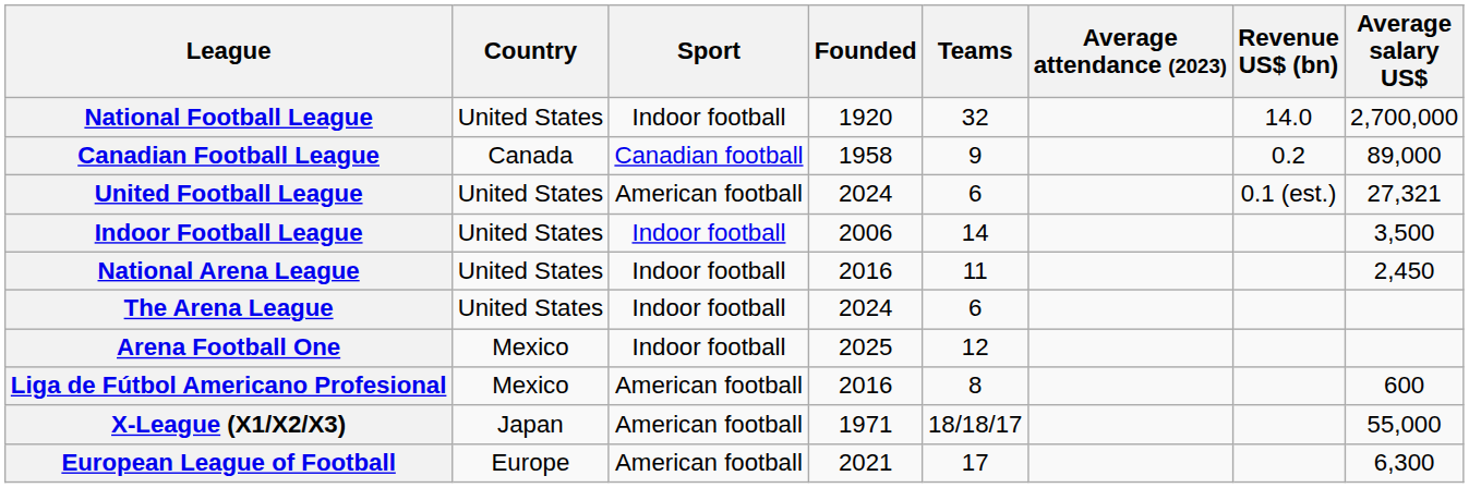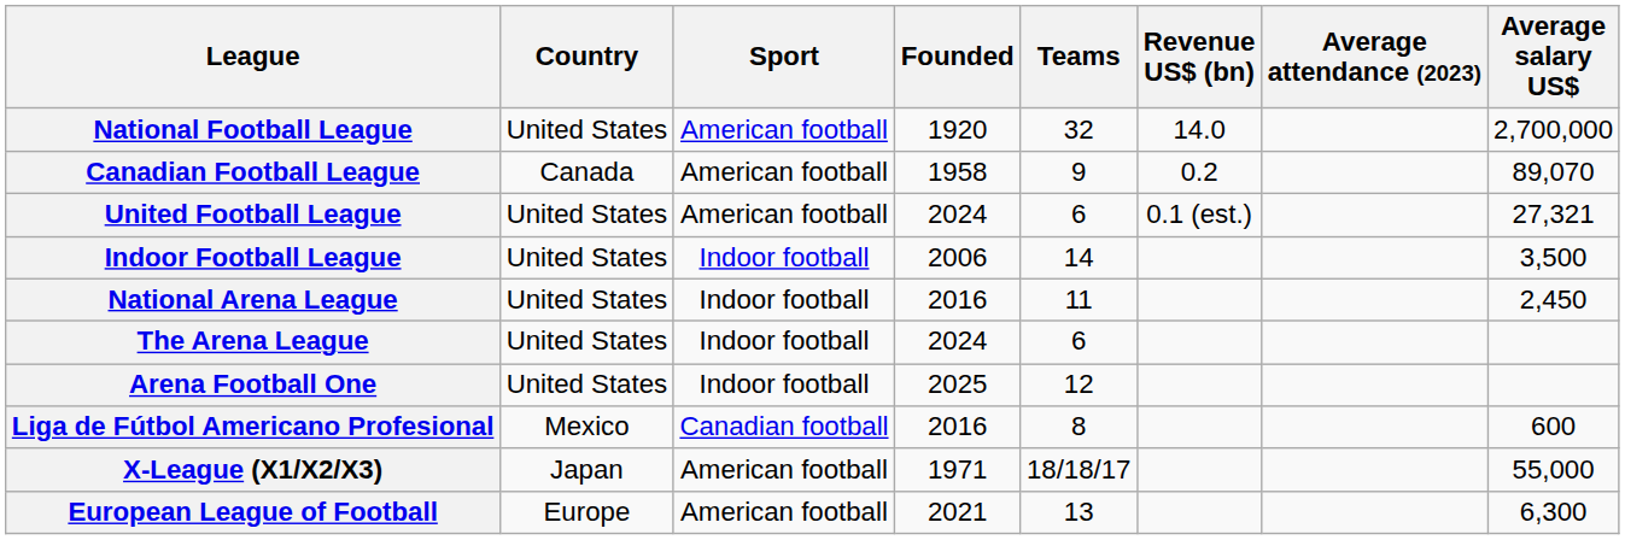 <table class="wikitable sortable plainrowheaders" style="text-align:center">
 <tr>
 <th scope="col">League</th>
 <th scope="col">Country</th>
 <th scope="col">Sport</th>
 <th scope="col">Founded</th>
 <th scope="col">Teams</th>
+<th scope="col">Revenue <br> US$ (bn)</th>
 <th scope="col">Average <br>attendance <small>(2023)</small></th>
-<th scope="col">Revenue <br> US$ (bn)</th>
 <th scope="col">Average <br> salary <br> US$</th>
 </tr>
 <tr>
 <th scope="row" align=left><a href='#'>National Football League</a></th>
 <td>United States</td>
-<td>Indoor football</td>
+<td><a href='#'>American football</a></td>
 <td>1920</td>
 <td>32</td>
+<td>14.0</td>
 <td></td>
-<td>14.0</td>
 <td>2,700,000</td>
 </tr>
 <tr>
 <th scope="row" align=left><a href='#'>Canadian Football League</a></th>
 <td>Canada</td>
-<td><a href='#'>Canadian football</a></td>
+<td>American football</td>
 <td>1958</td>
 <td>9</td>
+<td>0.2</td>
 <td></td>
-<td>0.2</td>
-<td>89,000</td>
+<td>89,070</td>
 </tr>
 <tr>
 <th scope="row" align=left><a href='#'>United Football League</a></th>
 <td>United States</td>
 <td>American football</td>
 <td>2024</td>
 <td>6</td>
+<td>0.1 (est.)</td>
 <td></td>
-<td>0.1 (est.)</td>
 <td>27,321</td>
 </tr>
 <tr>
 <th scope="row" align=left><a href='#'>Indoor Football League</a></th>
 <td>United States</td>
 <td><a href='#'>Indoor football</a></td>
 <td>2006</td>
 <td>14</td>
 <td></td>
 <td></td>
 <td>3,500</td>
 </tr>
 <tr>
 <th scope="row" align=left><a href='#'>National Arena League</a></th>
 <td>United States</td>
 <td>Indoor football</td>
 <td>2016</td>
 <td>11</td>
 <td></td>
 <td></td>
 <td>2,450</td>
 </tr>
 <tr>
 <th scope="row" align=left><a href='#'>The Arena League</a></th>
 <td>United States</td>
 <td>Indoor football</td>
 <td>2024</td>
 <td>6</td>
 <td></td>
 <td></td>
 <td></td>
 </tr>
 <tr>
 <th scope="row" align=left><a href='#'>Arena Football One</a></th>
-<td>Mexico</td>
+<td>United States</td>
 <td>Indoor football</td>
 <td>2025</td>
 <td>12</td>
 <td></td>
 <td></td>
 <td></td>
 </tr>
 <tr>
 <th scope="row" align=left><a href='#'>Liga de Fútbol Americano Profesional</a></th>
 <td>Mexico</td>
-<td>American football</td>
+<td><a href='#'>Canadian football</a></td>
 <td>2016</td>
 <td>8</td>
 <td></td>
 <td></td>
 <td>600</td>
 </tr>
 <tr>
 <th scope="row" align=left><a href='#'>X-League</a> (X1/X2/X3)</th>
 <td>Japan</td>
 <td>American football</td>
 <td>1971</td>
 <td>18/18/17</td>
 <td></td>
 <td></td>
 <td>55,000</td>
 </tr>
 <tr>
 <th scope="row" align=left><a href='#'>European League of Football</a></th>
 <td>Europe</td>
 <td>American football</td>
 <td>2021</td>
-<td>17</td>
+<td>13</td>
 <td></td>
 <td></td>
 <td>6,300</td>
 </tr>
 </table>
